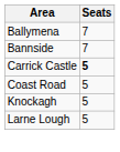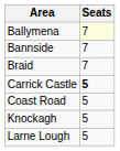 <table class="wikitable">
 <tr>
 <th>Area</th>
 <th>Seats</th>
 </tr>
 <tr>
 <td>Ballymena</td>
+<td style="background: lightyellow;">7</td>
+</tr>
+<tr>
+<td>Bannside</td>
 <td>7</td>
 </tr>
 <tr>
-<td>Bannside</td>
+<td>Braid</td>
 <td>7</td>
 </tr>
 <tr>
 <td>Carrick Castle</td>
 <td><strong>5</strong></td>
 </tr>
 <tr>
 <td>Coast Road</td>
 <td>5</td>
 </tr>
 <tr>
 <td>Knockagh</td>
 <td>5</td>
 </tr>
 <tr>
 <td>Larne Lough</td>
 <td>5</td>
 </tr>
 </table>
